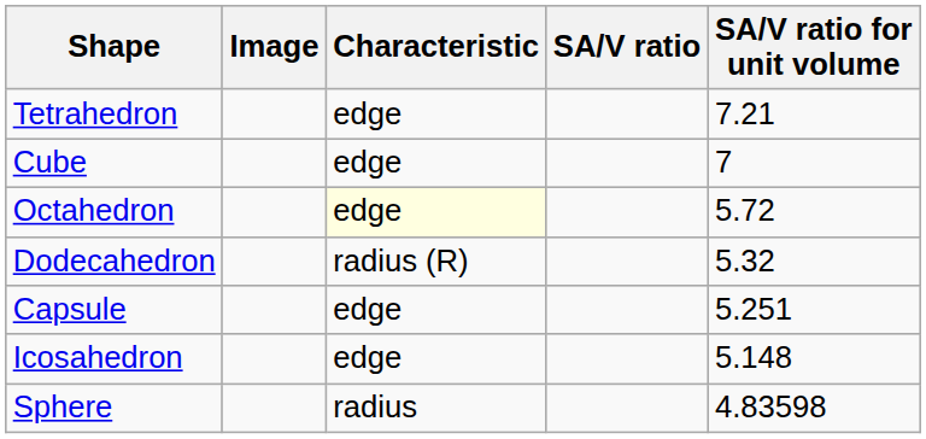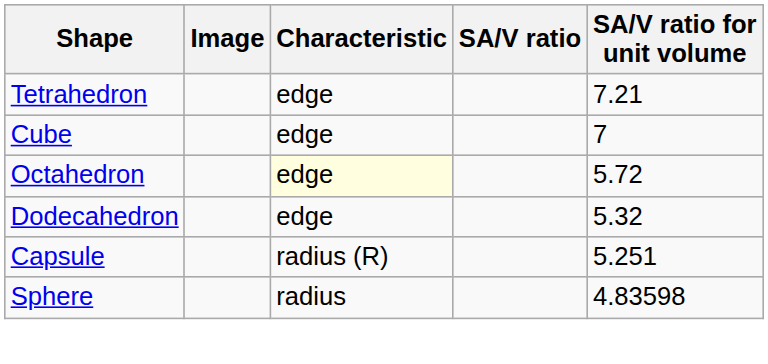 <table class="wikitable">
 <tr>
 <th>Shape</th>
 <th>Image</th>
 <th>Characteristic<br></th>
 <th>SA/V ratio</th>
 <th>SA/V ratio for<br>unit volume</th>
 </tr>
 <tr>
 <td><a href='#'>Tetrahedron</a></td>
 <td></td>
 <td>edge</td>
 <td></td>
 <td>7.21</td>
 </tr>
 <tr>
 <td><a href='#'>Cube</a></td>
 <td></td>
 <td>edge</td>
 <td></td>
 <td>7</td>
 </tr>
 <tr>
 <td><a href='#'>Octahedron</a></td>
 <td></td>
 <td style="background: lightyellow;">edge</td>
 <td></td>
 <td>5.72</td>
 </tr>
 <tr>
 <td><a href='#'>Dodecahedron</a></td>
 <td></td>
-<td>radius (R)</td>
+<td>edge</td>
 <td></td>
 <td>5.32</td>
 </tr>
 <tr>
 <td><a href='#'>Capsule</a></td>
 <td></td>
-<td>edge</td>
+<td>radius (R)</td>
 <td></td>
 <td>5.251</td>
-</tr>
-<tr>
-<td><a href='#'>Icosahedron</a></td>
-<td></td>
-<td>edge</td>
-<td></td>
-<td>5.148</td>
 </tr>
 <tr>
 <td><a href='#'>Sphere</a></td>
 <td></td>
 <td>radius</td>
 <td></td>
 <td>4.83598</td>
 </tr>
 </table>
